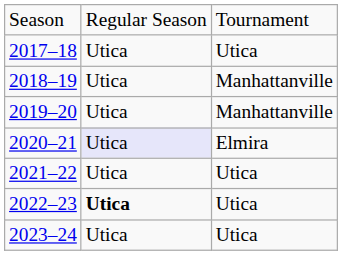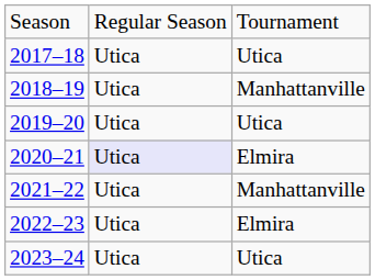 <table class="wikitable">
 <tr>
 <td>Season</td>
 <td>Regular Season</td>
 <td>Tournament</td>
 </tr>
 <tr>
 <td><a href='#'>2017–18</a></td>
 <td>Utica</td>
 <td>Utica</td>
 </tr>
 <tr>
 <td><a href='#'>2018–19</a></td>
 <td>Utica</td>
 <td>Manhattanville</td>
 </tr>
 <tr>
 <td><a href='#'>2019–20</a></td>
 <td>Utica</td>
-<td>Manhattanville</td>
+<td>Utica</td>
 </tr>
 <tr>
 <td><a href='#'>2020–21</a></td>
 <td style="background: lavender;">Utica</td>
 <td>Elmira</td>
 </tr>
 <tr>
 <td><a href='#'>2021–22</a></td>
 <td>Utica</td>
-<td>Utica</td>
+<td>Manhattanville</td>
 </tr>
 <tr>
 <td><a href='#'>2022–23</a></td>
-<td><strong>Utica</strong></td>
 <td>Utica</td>
+<td>Elmira</td>
 </tr>
 <tr>
 <td><a href='#'>2023–24</a></td>
 <td>Utica</td>
 <td>Utica</td>
 </tr>
 </table>
